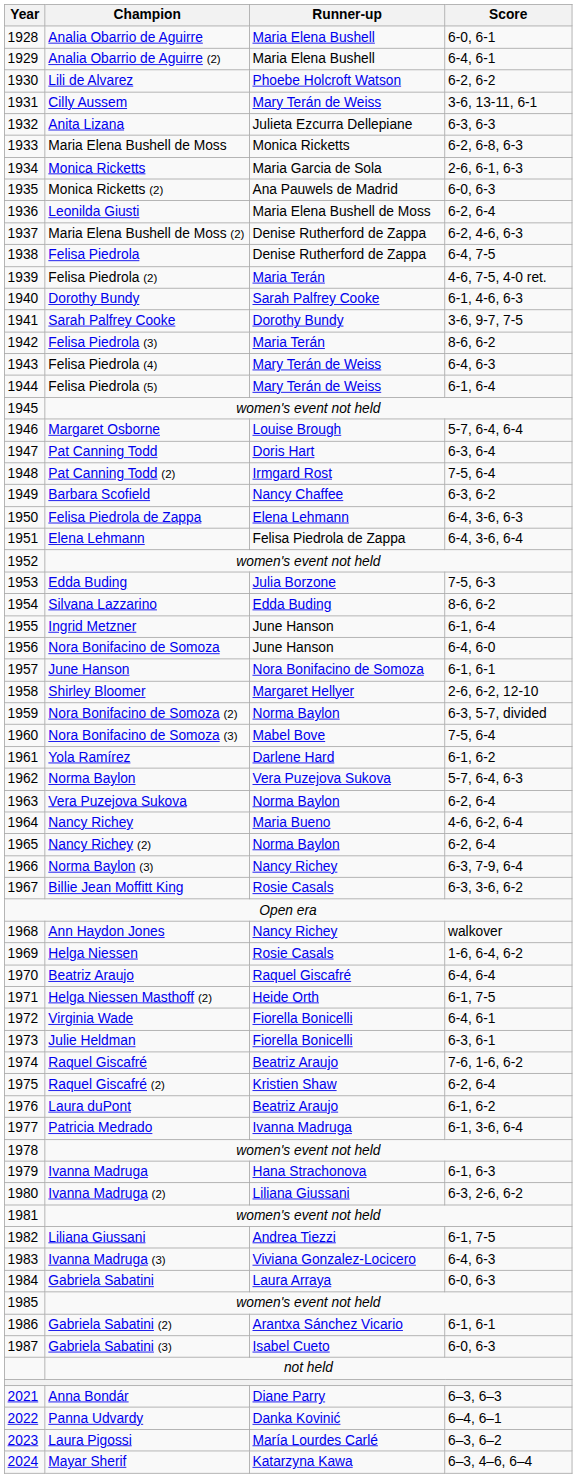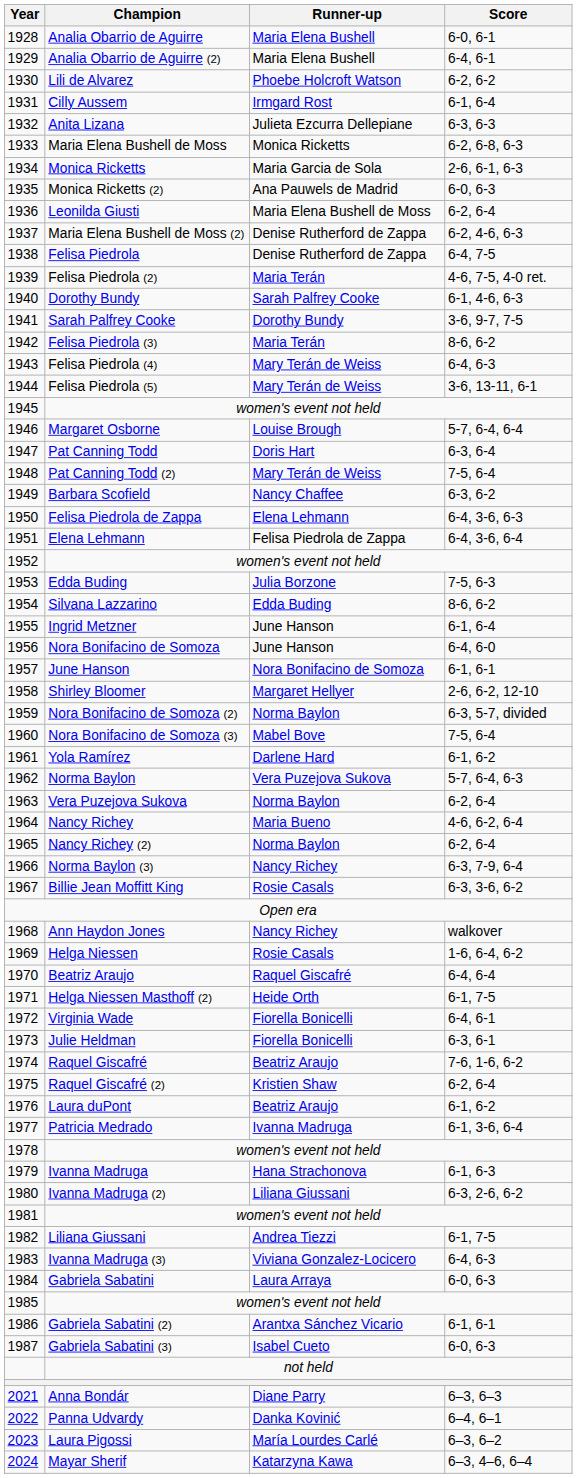 <table class="wikitable">
 <tr>
 <th style="width:40px">Year</th>
 <th style="width:230px">Champion</th>
 <th style="width:220px">Runner-up</th>
 <th style="width:140px" class="unsortable">Score</th>
 </tr>
 <tr>
 <td>1928</td>
 <td> <a href='#'>Analia Obarrio de Aguirre</a></td>
 <td> <a href='#'>Maria Elena Bushell</a></td>
 <td>6-0, 6-1</td>
 </tr>
 <tr>
 <td>1929</td>
 <td> <a href='#'>Analia Obarrio de Aguirre</a> <small>(2)</small></td>
 <td> Maria Elena Bushell</td>
 <td>6-4, 6-1</td>
 </tr>
 <tr>
 <td>1930</td>
 <td> <a href='#'>Lili de Alvarez</a></td>
 <td> <a href='#'>Phoebe Holcroft Watson</a></td>
 <td>6-2, 6-2</td>
 </tr>
 <tr>
 <td>1931</td>
 <td> <a href='#'>Cilly Aussem</a></td>
-<td> <a href='#'>Mary Terán de Weiss</a></td>
-<td>3-6, 13-11, 6-1</td>
+<td> <a href='#'>Irmgard Rost</a></td>
+<td>6-1, 6-4</td>
 </tr>
 <tr>
 <td>1932</td>
 <td> <a href='#'>Anita Lizana</a></td>
 <td> Julieta Ezcurra Dellepiane</td>
 <td>6-3, 6-3</td>
 </tr>
 <tr>
 <td>1933</td>
 <td> Maria Elena Bushell de Moss</td>
 <td> Monica Ricketts</td>
 <td>6-2, 6-8, 6-3</td>
 </tr>
 <tr>
 <td>1934</td>
 <td> <a href='#'>Monica Ricketts</a></td>
 <td> Maria Garcia de Sola</td>
 <td>2-6, 6-1, 6-3</td>
 </tr>
 <tr>
 <td>1935</td>
 <td> Monica Ricketts <small>(2)</small></td>
 <td> Ana Pauwels de Madrid</td>
 <td>6-0, 6-3</td>
 </tr>
 <tr>
 <td>1936</td>
 <td> <a href='#'>Leonilda Giusti</a></td>
 <td> Maria Elena Bushell de Moss</td>
 <td>6-2, 6-4</td>
 </tr>
 <tr>
 <td>1937</td>
 <td> Maria Elena Bushell de Moss <small>(2)</small></td>
 <td> Denise Rutherford de Zappa</td>
 <td>6-2, 4-6, 6-3</td>
 </tr>
 <tr>
 <td>1938</td>
 <td> <a href='#'>Felisa Piedrola</a></td>
 <td> Denise Rutherford de Zappa</td>
 <td>6-4, 7-5</td>
 </tr>
 <tr>
 <td>1939</td>
 <td> Felisa Piedrola <small>(2)</small></td>
 <td> <a href='#'>Maria Terán</a></td>
 <td>4-6, 7-5, 4-0 ret.</td>
 </tr>
 <tr>
 <td>1940</td>
 <td> <a href='#'>Dorothy Bundy</a></td>
 <td> <a href='#'>Sarah Palfrey Cooke</a></td>
 <td>6-1, 4-6, 6-3</td>
 </tr>
 <tr>
 <td>1941</td>
 <td> <a href='#'>Sarah Palfrey Cooke</a></td>
 <td> <a href='#'>Dorothy Bundy</a></td>
 <td>3-6, 9-7, 7-5</td>
 </tr>
 <tr>
 <td>1942</td>
 <td> <a href='#'>Felisa Piedrola</a> <small>(3)</small></td>
 <td><a href='#'>Maria Terán</a></td>
 <td>8-6, 6-2</td>
 </tr>
 <tr>
 <td>1943</td>
 <td> Felisa Piedrola <small>(4)</small></td>
 <td> <a href='#'>Mary Terán de Weiss</a></td>
 <td>6-4, 6-3</td>
 </tr>
 <tr>
 <td>1944</td>
 <td> Felisa Piedrola <small>(5)</small></td>
 <td> <a href='#'>Mary Terán de Weiss</a></td>
-<td>6-1, 6-4</td>
+<td>3-6, 13-11, 6-1</td>
 </tr>
 <tr>
 <td>1945</td>
 <td colspan=4 align=center><em>women's event not held</em></td>
 </tr>
 <tr>
 <td>1946</td>
 <td> <a href='#'>Margaret Osborne</a></td>
 <td> <a href='#'>Louise Brough</a></td>
 <td>5-7, 6-4, 6-4</td>
 </tr>
 <tr>
 <td>1947</td>
 <td> <a href='#'>Pat Canning Todd</a></td>
 <td> <a href='#'>Doris Hart</a></td>
 <td>6-3, 6-4</td>
 </tr>
 <tr>
 <td>1948</td>
 <td> <a href='#'>Pat Canning Todd</a> <small>(2)</small></td>
-<td> <a href='#'>Irmgard Rost</a></td>
+<td> <a href='#'>Mary Terán de Weiss</a></td>
 <td>7-5, 6-4</td>
 </tr>
 <tr>
 <td>1949</td>
 <td> <a href='#'>Barbara Scofield</a></td>
 <td> <a href='#'>Nancy Chaffee</a></td>
 <td>6-3, 6-2</td>
 </tr>
 <tr>
 <td>1950</td>
 <td> <a href='#'>Felisa Piedrola de Zappa</a></td>
 <td> <a href='#'>Elena Lehmann</a></td>
 <td>6-4, 3-6, 6-3</td>
 </tr>
 <tr>
 <td>1951</td>
 <td> <a href='#'>Elena Lehmann</a></td>
 <td> Felisa Piedrola de Zappa</td>
 <td>6-4, 3-6, 6-4</td>
 </tr>
 <tr>
 <td>1952</td>
 <td colspan=4 align=center><em>women's event not held</em></td>
 </tr>
 <tr>
 <td>1953</td>
 <td> <a href='#'>Edda Buding</a></td>
 <td> <a href='#'>Julia Borzone</a></td>
 <td>7-5, 6-3</td>
 </tr>
 <tr>
 <td>1954</td>
 <td> <a href='#'>Silvana Lazzarino</a></td>
 <td> <a href='#'>Edda Buding</a></td>
 <td>8-6, 6-2</td>
 </tr>
 <tr>
 <td>1955</td>
 <td> <a href='#'>Ingrid Metzner</a></td>
 <td> June Hanson</td>
 <td>6-1, 6-4</td>
 </tr>
 <tr>
 <td>1956</td>
 <td> <a href='#'>Nora Bonifacino de Somoza</a></td>
 <td> June Hanson</td>
 <td>6-4, 6-0</td>
 </tr>
 <tr>
 <td>1957</td>
 <td> <a href='#'>June Hanson</a></td>
 <td> <a href='#'>Nora Bonifacino de Somoza</a></td>
 <td>6-1, 6-1</td>
 </tr>
 <tr>
 <td>1958</td>
 <td> <a href='#'>Shirley Bloomer</a></td>
 <td> <a href='#'>Margaret Hellyer</a></td>
 <td>2-6, 6-2, 12-10</td>
 </tr>
 <tr>
 <td>1959</td>
 <td> <a href='#'>Nora Bonifacino de Somoza</a> <small>(2)</small></td>
 <td> <a href='#'>Norma Baylon</a></td>
 <td>6-3, 5-7, divided</td>
 </tr>
 <tr>
 <td>1960</td>
 <td> <a href='#'>Nora Bonifacino de Somoza</a> <small>(3)</small></td>
 <td> <a href='#'>Mabel Bove</a></td>
 <td>7-5, 6-4</td>
 </tr>
 <tr>
 <td>1961</td>
 <td> <a href='#'>Yola Ramírez</a></td>
 <td> <a href='#'>Darlene Hard</a></td>
 <td>6-1, 6-2</td>
 </tr>
 <tr>
 <td>1962</td>
 <td> <a href='#'>Norma Baylon</a></td>
 <td> <a href='#'>Vera Puzejova Sukova</a></td>
 <td>5-7, 6-4, 6-3</td>
 </tr>
 <tr>
 <td>1963</td>
 <td> <a href='#'>Vera Puzejova Sukova</a></td>
 <td> <a href='#'>Norma Baylon</a></td>
 <td>6-2, 6-4</td>
 </tr>
 <tr>
 <td>1964</td>
 <td> <a href='#'>Nancy Richey</a></td>
 <td> <a href='#'>Maria Bueno</a></td>
 <td>4-6, 6-2, 6-4</td>
 </tr>
 <tr>
 <td>1965</td>
 <td> <a href='#'>Nancy Richey</a> <small>(2)</small></td>
 <td> <a href='#'>Norma Baylon</a></td>
 <td>6-2, 6-4</td>
 </tr>
 <tr>
 <td>1966</td>
 <td> <a href='#'>Norma Baylon</a> <small>(3)</small></td>
 <td> <a href='#'>Nancy Richey</a></td>
 <td>6-3, 7-9, 6-4</td>
 </tr>
 <tr>
 <td>1967</td>
 <td> <a href='#'>Billie Jean Moffitt King</a></td>
 <td> <a href='#'>Rosie Casals</a></td>
 <td>6-3, 3-6, 6-2</td>
 </tr>
 <tr>
 <td colspan=4 align=center><em>Open era </em></td>
 </tr>
 <tr>
 <td>1968</td>
 <td> <a href='#'>Ann Haydon Jones</a></td>
 <td> <a href='#'>Nancy Richey</a></td>
 <td>walkover</td>
 </tr>
 <tr>
 <td>1969</td>
 <td> <a href='#'>Helga Niessen</a></td>
 <td> <a href='#'>Rosie Casals</a></td>
 <td>1-6, 6-4, 6-2</td>
 </tr>
 <tr>
 <td>1970</td>
 <td> <a href='#'>Beatriz Araujo</a></td>
 <td> <a href='#'>Raquel Giscafré</a></td>
 <td>6-4, 6-4</td>
 </tr>
 <tr>
 <td>1971</td>
 <td> <a href='#'>Helga Niessen Masthoff</a> <small>(2)</small></td>
 <td> <a href='#'>Heide Orth</a></td>
 <td>6-1, 7-5</td>
 </tr>
 <tr>
 <td>1972</td>
 <td> <a href='#'>Virginia Wade</a></td>
 <td> <a href='#'>Fiorella Bonicelli</a></td>
 <td>6-4, 6-1</td>
 </tr>
 <tr>
 <td>1973</td>
 <td> <a href='#'>Julie Heldman</a></td>
 <td> <a href='#'>Fiorella Bonicelli</a></td>
 <td>6-3, 6-1</td>
 </tr>
 <tr>
 <td>1974</td>
 <td> <a href='#'>Raquel Giscafré</a></td>
 <td> <a href='#'>Beatriz Araujo</a></td>
 <td>7-6, 1-6, 6-2</td>
 </tr>
 <tr>
 <td>1975</td>
 <td> <a href='#'>Raquel Giscafré</a> <small>(2)</small></td>
 <td> <a href='#'>Kristien Shaw</a></td>
 <td>6-2, 6-4</td>
 </tr>
 <tr>
 <td>1976</td>
 <td> <a href='#'>Laura duPont</a></td>
 <td> <a href='#'>Beatriz Araujo</a></td>
 <td>6-1, 6-2</td>
 </tr>
 <tr>
 <td>1977</td>
 <td> <a href='#'>Patricia Medrado</a></td>
 <td> <a href='#'>Ivanna Madruga</a></td>
 <td>6-1, 3-6, 6-4</td>
 </tr>
 <tr>
 <td>1978</td>
 <td colspan=4 align=center><em>women's event not held</em></td>
 </tr>
 <tr>
 <td>1979</td>
 <td> <a href='#'>Ivanna Madruga</a></td>
 <td> <a href='#'>Hana Strachonova</a></td>
 <td>6-1, 6-3</td>
 </tr>
 <tr>
 <td>1980</td>
 <td> <a href='#'>Ivanna Madruga</a> <small>(2)</small></td>
 <td> <a href='#'>Liliana Giussani</a></td>
 <td>6-3, 2-6, 6-2</td>
 </tr>
 <tr>
 <td>1981</td>
 <td colspan=4 align=center><em>women's event not held</em></td>
 </tr>
 <tr>
 <td>1982</td>
 <td> <a href='#'>Liliana Giussani</a></td>
 <td> <a href='#'>Andrea Tiezzi</a></td>
 <td>6-1, 7-5</td>
 </tr>
 <tr>
 <td>1983</td>
 <td> <a href='#'>Ivanna Madruga</a> <small>(3)</small></td>
 <td> <a href='#'>Viviana Gonzalez-Locicero</a></td>
 <td>6-4, 6-3</td>
 </tr>
 <tr>
 <td>1984</td>
 <td> <a href='#'>Gabriela Sabatini</a></td>
 <td> <a href='#'>Laura Arraya</a></td>
 <td>6-0, 6-3</td>
 </tr>
 <tr>
 <td>1985</td>
 <td colspan=4 align=center><em>women's event not held</em></td>
 </tr>
 <tr>
 <td>1986</td>
 <td> <a href='#'>Gabriela Sabatini</a> <small>(2)</small></td>
 <td> <a href='#'>Arantxa Sánchez Vicario</a></td>
 <td>6-1, 6-1</td>
 </tr>
 <tr>
 <td>1987</td>
 <td> <a href='#'>Gabriela Sabatini</a> <small>(3)</small></td>
 <td> <a href='#'>Isabel Cueto</a></td>
 <td>6-0, 6-3</td>
 </tr>
 <tr>
 <td></td>
 <td colspan=3 align=center><em>not held</em></td>
 </tr>
 <tr>
 <th colspan="4"></th>
 </tr>
 <tr>
 <td><a href='#'>2021</a></td>
 <td> <a href='#'>Anna Bondár</a></td>
 <td> <a href='#'>Diane Parry</a></td>
 <td>6–3, 6–3</td>
 </tr>
 <tr>
 <td><a href='#'>2022</a></td>
 <td> <a href='#'>Panna Udvardy</a></td>
 <td> <a href='#'>Danka Kovinić</a></td>
 <td>6–4, 6–1</td>
 </tr>
 <tr>
 <td><a href='#'>2023</a></td>
 <td> <a href='#'>Laura Pigossi</a></td>
 <td> <a href='#'>María Lourdes Carlé</a></td>
 <td>6–3, 6–2</td>
 </tr>
 <tr>
 <td><a href='#'>2024</a></td>
 <td> <a href='#'>Mayar Sherif</a></td>
 <td> <a href='#'>Katarzyna Kawa</a></td>
 <td>6–3, 4–6, 6–4</td>
 </tr>
 </table>
